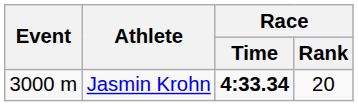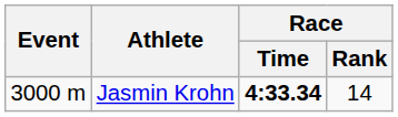 <table class="wikitable" border="1" style="font-size:90%">
 <tr>
 <th rowspan=2>Event</th>
 <th rowspan=2>Athlete</th>
 <th colspan=2>Race</th>
 </tr>
 <tr>
 <th>Time</th>
 <th>Rank</th>
 </tr>
 <tr>
 <td>3000 m</td>
 <td><a href='#'>Jasmin Krohn</a></td>
 <td align=center><strong>4:33.34</strong></td>
-<td align=center>20</td>
+<td align=center>14</td>
 </tr>
 </table>
